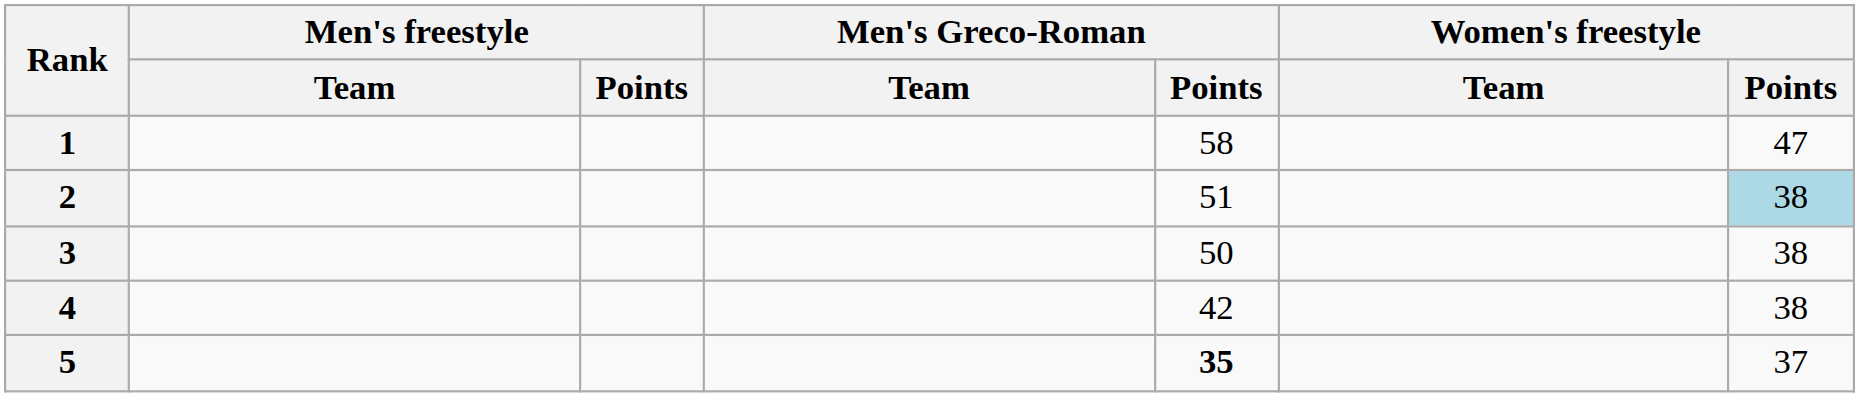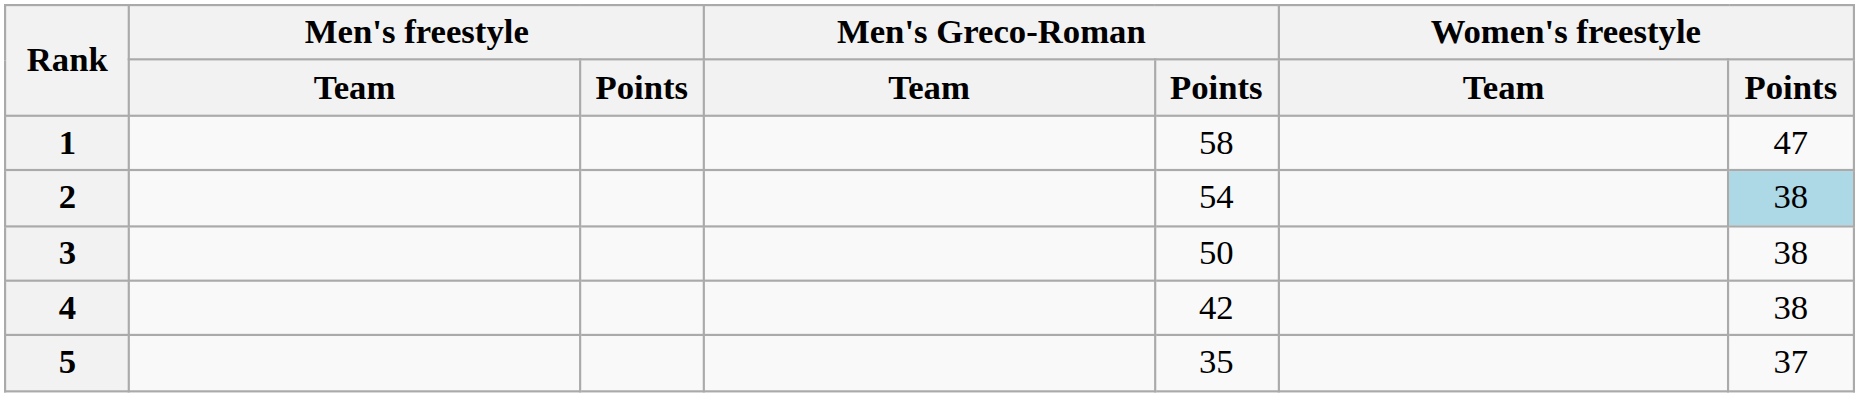 <table class="wikitable" style="text-align:center;">
 <tr>
 <th rowspan="2" width="50">Rank</th>
 <th colspan="2">Men's freestyle</th>
 <th colspan="2">Men's Greco-Roman</th>
 <th colspan="2">Women's freestyle</th>
 </tr>
 <tr>
 <th width="200">Team</th>
 <th width="50">Points</th>
 <th width="200">Team</th>
 <th width="50">Points</th>
 <th width="200">Team</th>
 <th width="50">Points</th>
 </tr>
 <tr>
 <th>1</th>
 <td align="left"></td>
 <td></td>
 <td align="left"></td>
 <td>58</td>
 <td align="left"></td>
 <td>47</td>
 </tr>
 <tr>
 <th>2</th>
 <td align="left"></td>
 <td></td>
 <td align="left"></td>
-<td>51</td>
+<td>54</td>
 <td align="left"></td>
 <td style="background: lightblue;">38</td>
 </tr>
 <tr>
 <th>3</th>
 <td align="left"></td>
 <td></td>
 <td align="left"></td>
 <td>50</td>
 <td align="left"></td>
 <td>38</td>
 </tr>
 <tr>
 <th>4</th>
 <td align="left"></td>
 <td></td>
 <td align="left"></td>
 <td>42</td>
 <td align="left"></td>
 <td>38</td>
 </tr>
 <tr>
 <th>5</th>
 <td align="left"></td>
 <td></td>
 <td align="left"></td>
-<td><strong>35</strong></td>
+<td>35</td>
 <td align="left"></td>
 <td>37</td>
 </tr>
 </table>
